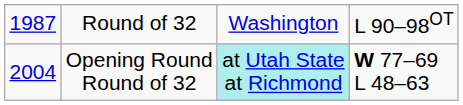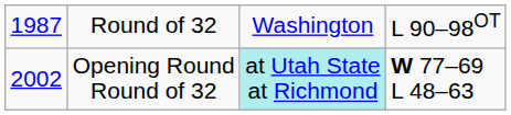 <table class=wikitable style="text-align:center">
 <tr>
 <td><a href='#'>1987</a></td>
 <td>Round of 32</td>
 <td><a href='#'>Washington</a></td>
 <td>L 90–98<sup>OT</sup></td>
 </tr>
 <tr>
-<td><a href='#'>2004</a></td>
+<td><a href='#'>2002</a></td>
 <td>Opening Round<br>Round of 32</td>
 <td style="background: paleturquoise;">at <a href='#'>Utah State</a><br>at <a href='#'>Richmond</a></td>
 <td align=left><strong>W</strong> 77–69<br>L 48–63</td>
 </tr>
 </table>
